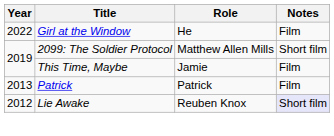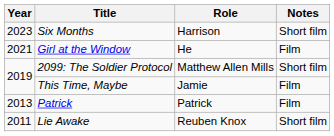 <table class="wikitable">
 <tr>
 <th>Year</th>
 <th>Title</th>
 <th>Role</th>
 <th>Notes</th>
 </tr>
 <tr>
-<td>2022</td>
+<td>2023</td>
+<td><em>Six Months</em></td>
+<td>Harrison</td>
+<td>Short film</td>
+</tr>
+<tr>
+<td>2021</td>
 <td><em><a href='#'>Girl at the Window</a></em></td>
 <td>He</td>
 <td>Film</td>
 </tr>
 <tr>
 <td rowspan="2">2019</td>
 <td><em>2099: The Soldier Protocol</em></td>
 <td>Matthew Allen Mills</td>
 <td>Short film</td>
 </tr>
 <tr>
 <td><em>This Time, Maybe</em></td>
 <td>Jamie</td>
 <td>Film</td>
 </tr>
 <tr>
 <td>2013</td>
 <td><em><a href='#'>Patrick</a></em></td>
 <td>Patrick</td>
 <td>Film</td>
 </tr>
 <tr>
-<td>2012</td>
+<td>2011</td>
 <td><em>Lie Awake</em></td>
 <td>Reuben Knox</td>
-<td style="background: lavender;">Short film</td>
+<td>Short film</td>
 </tr>
 </table>
